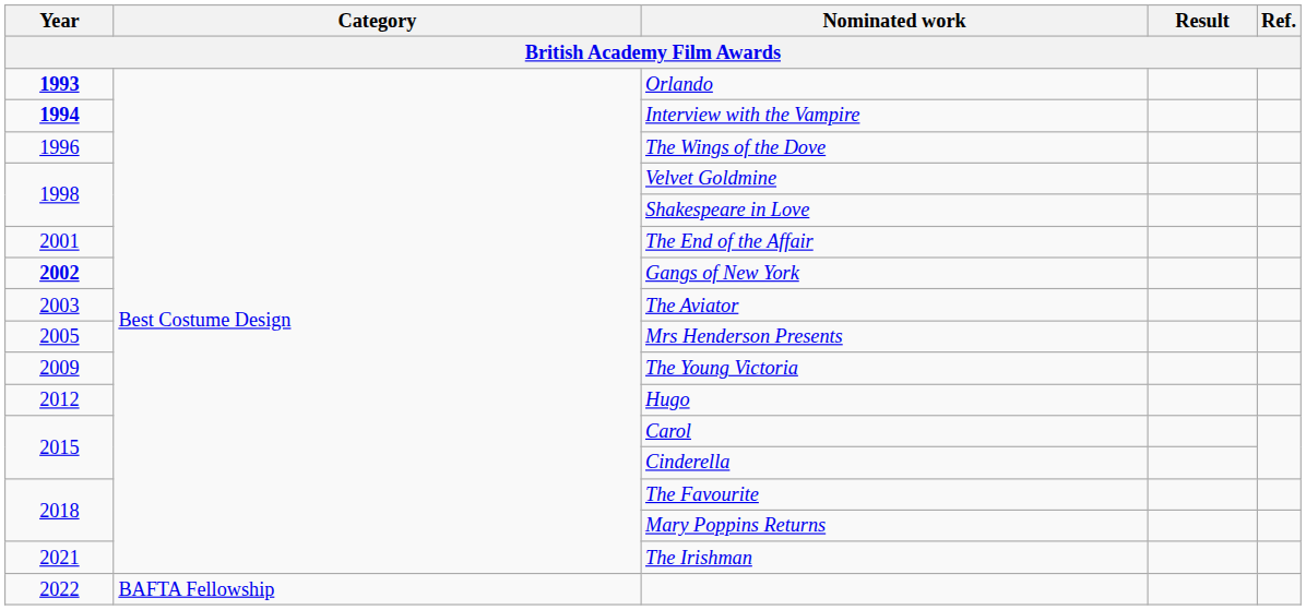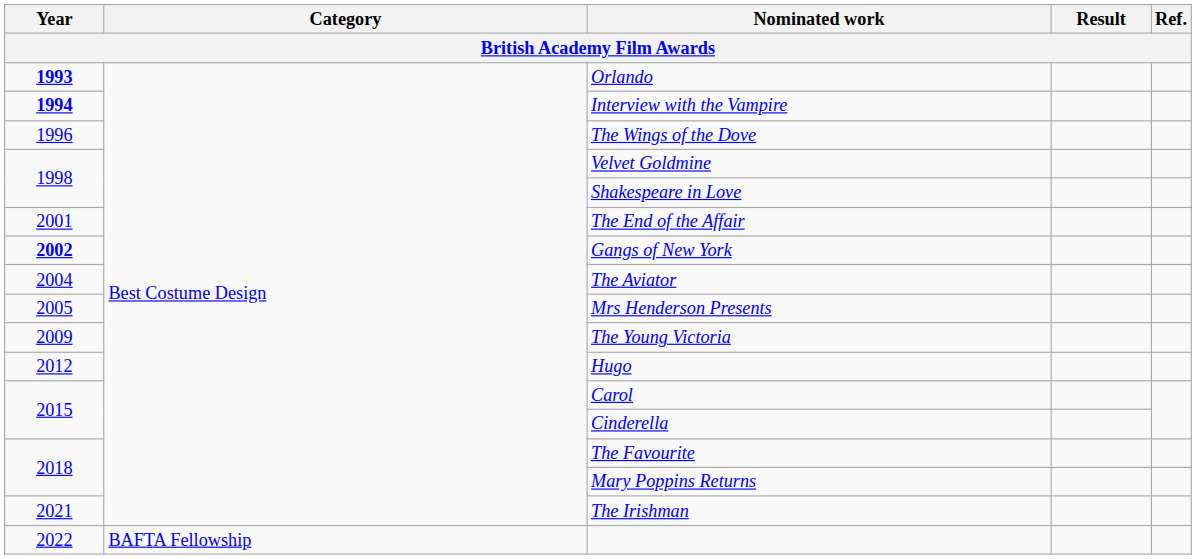 <table class=wikitable>
 <tr>
 <th scope="col" style="width:5em;">Year</th>
 <th scope="col" style="width:26em;">Category</th>
 <th scope="col" style="width:25em;">Nominated work</th>
 <th scope="col" style="width:5em;">Result</th>
 <th>Ref.</th>
 </tr>
 <tr>
 <th colspan="5"><a href='#'>British Academy Film Awards</a></th>
 </tr>
 <tr>
 <td style="text-align:center;"><strong><a href='#'>1993</a></strong></td>
 <td rowspan="16"><a href='#'>Best Costume Design</a></td>
 <td><em><a href='#'>Orlando</a></em></td>
 <td></td>
 <td style="text-align:center;"></td>
 </tr>
 <tr>
 <td style="text-align:center;"><strong><a href='#'>1994</a></strong></td>
 <td><em><a href='#'>Interview with the Vampire</a></em></td>
 <td></td>
 <td style="text-align:center;"></td>
 </tr>
 <tr>
 <td style="text-align:center;"><a href='#'>1996</a></td>
 <td><em><a href='#'>The Wings of the Dove</a></em></td>
 <td></td>
 <td style="text-align:center;"></td>
 </tr>
 <tr>
 <td rowspan="2" style="text-align:center;"><a href='#'>1998</a></td>
 <td><em><a href='#'>Velvet Goldmine</a></em></td>
 <td></td>
 <td style="text-align:center;"></td>
 </tr>
 <tr>
 <td><em><a href='#'>Shakespeare in Love</a></em></td>
 <td></td>
 <td style="text-align:center;"></td>
 </tr>
 <tr>
 <td style="text-align:center;"><a href='#'>2001</a></td>
 <td><em><a href='#'>The End of the Affair</a></em></td>
 <td></td>
 <td style="text-align:center;"></td>
 </tr>
 <tr>
 <td style="text-align:center;"><strong><a href='#'>2002</a></strong></td>
 <td><em><a href='#'>Gangs of New York</a></em></td>
 <td></td>
 <td style="text-align:center;"></td>
 </tr>
 <tr>
-<td style="text-align:center;"><a href='#'>2003</a></td>
+<td style="text-align:center;"><a href='#'>2004</a></td>
 <td><em><a href='#'>The Aviator</a></em></td>
 <td></td>
 <td style="text-align:center;"></td>
 </tr>
 <tr>
 <td style="text-align:center;"><a href='#'>2005</a></td>
 <td><em><a href='#'>Mrs Henderson Presents</a></em></td>
 <td></td>
 <td style="text-align:center;"></td>
 </tr>
 <tr>
 <td style="text-align:center;"><a href='#'>2009</a></td>
 <td><em><a href='#'>The Young Victoria</a></em></td>
 <td></td>
 <td style="text-align:center;"></td>
 </tr>
 <tr>
 <td style="text-align:center;"><a href='#'>2012</a></td>
 <td><em><a href='#'>Hugo</a></em></td>
 <td></td>
 <td style="text-align:center;"></td>
 </tr>
 <tr>
 <td rowspan="2" style="text-align:center;"><a href='#'>2015</a></td>
 <td><em><a href='#'>Carol</a></em></td>
 <td></td>
 <td rowspan="2" style="text-align:center;"></td>
 </tr>
 <tr>
 <td><em><a href='#'>Cinderella</a></em></td>
 <td></td>
 </tr>
 <tr>
 <td rowspan="2" style="text-align:center;"><a href='#'>2018</a></td>
 <td><em><a href='#'>The Favourite</a></em></td>
 <td></td>
 <td style="text-align:center;"></td>
 </tr>
 <tr>
 <td><em><a href='#'>Mary Poppins Returns</a></em></td>
 <td></td>
 <td style="text-align:center;"></td>
 </tr>
 <tr>
 <td style="text-align:center;"><a href='#'>2021</a></td>
 <td><em><a href='#'>The Irishman</a></em></td>
 <td></td>
 <td style="text-align:center;"></td>
 </tr>
 <tr>
 <td style="text-align:center;"><a href='#'>2022</a></td>
 <td><a href='#'>BAFTA Fellowship</a></td>
 <td></td>
 <td></td>
 <td style="text-align:center;"></td>
 </tr>
 </table>
